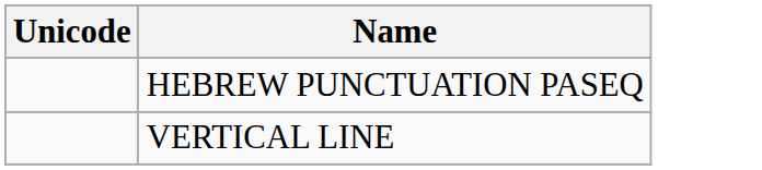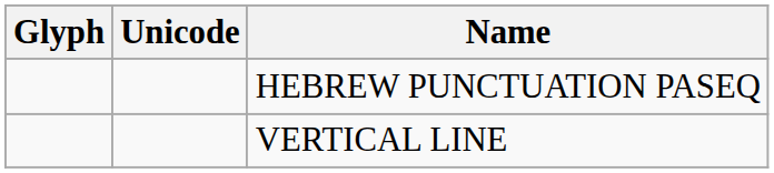 <table class="wikitable">
 <tr>
+<th>Glyph</th>
 <th>Unicode</th>
 <th>Name</th>
 </tr>
 <tr>
 <td></td>
+<td></td>
 <td>HEBREW PUNCTUATION PASEQ</td>
 </tr>
 <tr>
 <td></td>
+<td></td>
 <td>VERTICAL LINE</td>
 </tr>
 </table>
